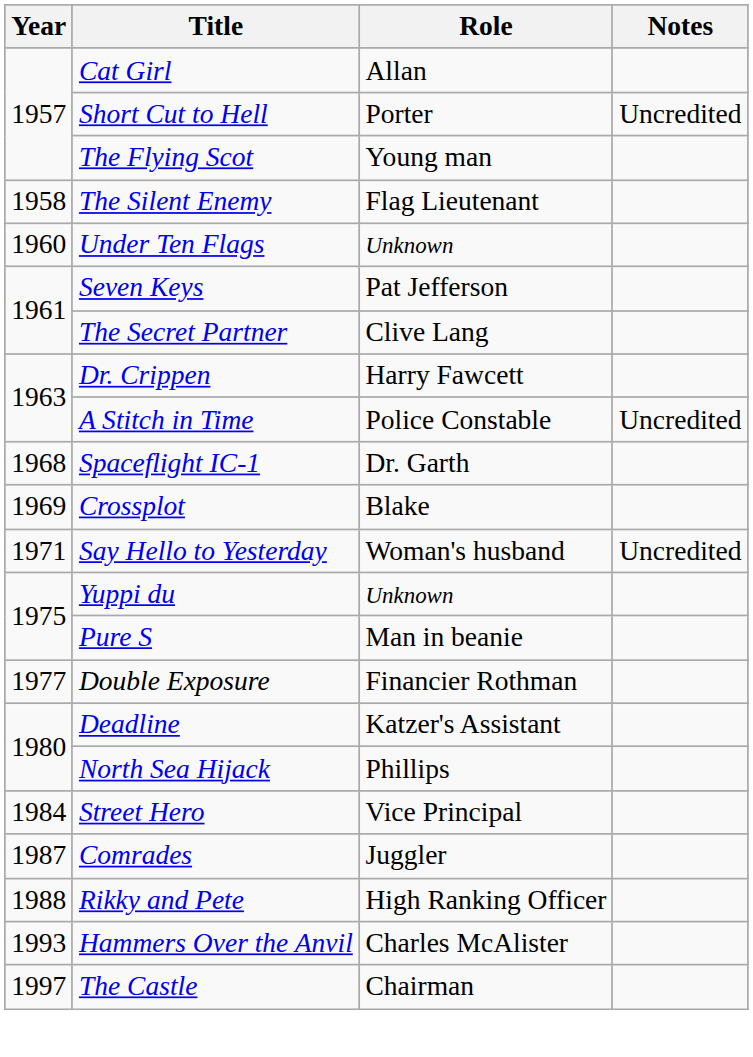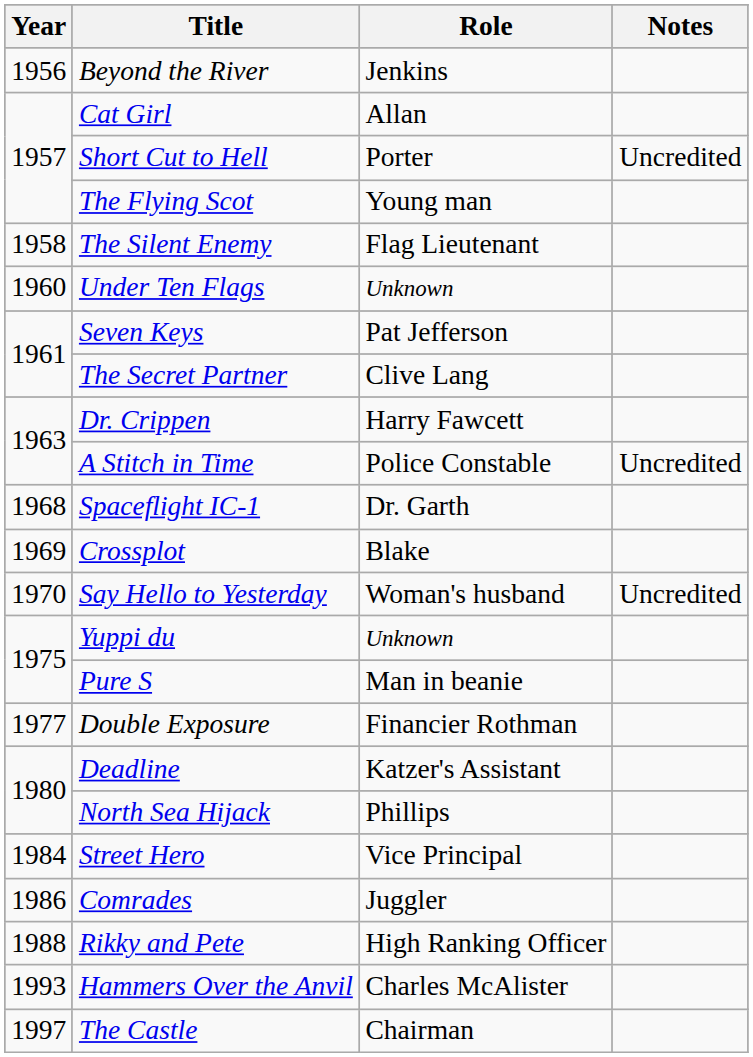 <table class="wikitable sortable jquery-tablesorter">
 <tr>
 <th>Year</th>
 <th>Title</th>
 <th>Role</th>
 <th>Notes</th>
+</tr>
+<tr>
+<td>1956</td>
+<td><em>Beyond the River</em></td>
+<td>Jenkins</td>
+<td></td>
 </tr>
 <tr>
 <td rowspan="3">1957</td>
 <td><em><a href='#'>Cat Girl</a></em></td>
 <td>Allan</td>
 <td></td>
 </tr>
 <tr>
 <td><em><a href='#'>Short Cut to Hell</a></em></td>
 <td>Porter</td>
 <td>Uncredited</td>
 </tr>
 <tr>
 <td><em><a href='#'>The Flying Scot</a></em></td>
 <td>Young man</td>
 <td></td>
 </tr>
 <tr>
 <td>1958</td>
 <td><em><a href='#'>The Silent Enemy</a></em></td>
 <td>Flag Lieutenant</td>
 <td></td>
 </tr>
 <tr>
 <td>1960</td>
 <td><em><a href='#'>Under Ten Flags</a></em></td>
 <td><small><em>Unknown</em></small></td>
 <td></td>
 </tr>
 <tr>
 <td rowspan="2">1961</td>
 <td><em><a href='#'>Seven Keys</a></em></td>
 <td>Pat Jefferson</td>
 <td></td>
 </tr>
 <tr>
 <td><em><a href='#'>The Secret Partner</a></em></td>
 <td>Clive Lang</td>
 <td></td>
 </tr>
 <tr>
 <td rowspan="2">1963</td>
 <td><em><a href='#'>Dr. Crippen</a></em></td>
 <td>Harry Fawcett</td>
 <td></td>
 </tr>
 <tr>
 <td><em><a href='#'>A Stitch in Time</a></em></td>
 <td>Police Constable</td>
 <td>Uncredited</td>
 </tr>
 <tr>
 <td>1968</td>
 <td><em><a href='#'>Spaceflight IC-1</a></em></td>
 <td>Dr. Garth</td>
 <td></td>
 </tr>
 <tr>
 <td>1969</td>
 <td><em><a href='#'>Crossplot</a></em></td>
 <td>Blake</td>
 <td></td>
 </tr>
 <tr>
-<td>1971</td>
+<td>1970</td>
 <td><em><a href='#'>Say Hello to Yesterday</a></em></td>
 <td>Woman's husband</td>
 <td>Uncredited</td>
 </tr>
 <tr>
 <td rowspan="2">1975</td>
 <td><em><a href='#'>Yuppi du</a></em></td>
 <td><small><em>Unknown</em></small></td>
 <td></td>
 </tr>
 <tr>
 <td><em><a href='#'>Pure S</a></em></td>
 <td>Man in beanie</td>
 <td></td>
 </tr>
 <tr>
 <td>1977</td>
 <td><em>Double Exposure</em></td>
 <td>Financier Rothman</td>
 <td></td>
 </tr>
 <tr>
 <td rowspan="2">1980</td>
 <td><em><a href='#'>Deadline</a></em></td>
 <td>Katzer's Assistant</td>
 <td></td>
 </tr>
 <tr>
 <td><em><a href='#'>North Sea Hijack</a></em></td>
 <td>Phillips</td>
 <td></td>
 </tr>
 <tr>
 <td>1984</td>
 <td><em><a href='#'>Street Hero</a></em></td>
 <td>Vice Principal</td>
 <td></td>
 </tr>
 <tr>
-<td>1987</td>
+<td>1986</td>
 <td><em><a href='#'>Comrades</a></em></td>
 <td>Juggler</td>
 <td></td>
 </tr>
 <tr>
 <td>1988</td>
 <td><em><a href='#'>Rikky and Pete</a></em></td>
 <td>High Ranking Officer</td>
 <td></td>
 </tr>
 <tr>
 <td>1993</td>
 <td><em><a href='#'>Hammers Over the Anvil</a></em></td>
 <td>Charles McAlister</td>
 <td></td>
 </tr>
 <tr>
 <td>1997</td>
 <td><em><a href='#'>The Castle</a></em></td>
 <td>Chairman</td>
 <td></td>
 </tr>
 </table>
